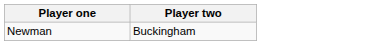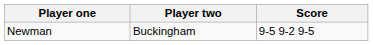 <table class="wikitable">
 <tr>
 <th width=170>Player one</th>
 <th width=170>Player two</th>
+<th width=150>Score</th>
 </tr>
 <tr>
 <td> Newman</td>
 <td> Buckingham</td>
+<td>9-5 9-2 9-5</td>
 </tr>
 </table>
